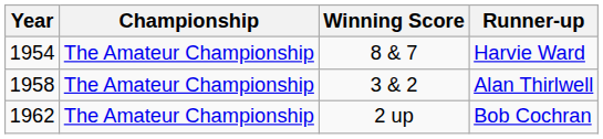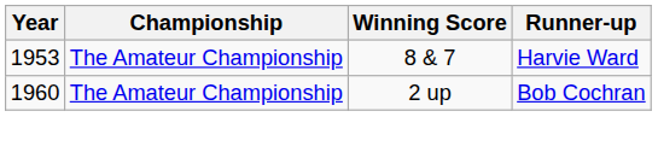 <table class="wikitable">
 <tr>
 <th>Year</th>
 <th>Championship</th>
 <th>Winning Score</th>
 <th>Runner-up</th>
 </tr>
 <tr>
-<td>1954</td>
+<td>1953</td>
 <td><a href='#'>The Amateur Championship</a></td>
 <td align=center>8 & 7</td>
 <td> <a href='#'>Harvie Ward</a></td>
 </tr>
 <tr>
-<td>1958</td>
-<td><a href='#'>The Amateur Championship</a></td>
-<td align=center>3 & 2</td>
-<td> <a href='#'>Alan Thirlwell</a></td>
-</tr>
-<tr>
-<td>1962</td>
+<td>1960</td>
 <td><a href='#'>The Amateur Championship</a></td>
 <td align=center>2 up</td>
 <td> <a href='#'>Bob Cochran</a></td>
 </tr>
 </table>
